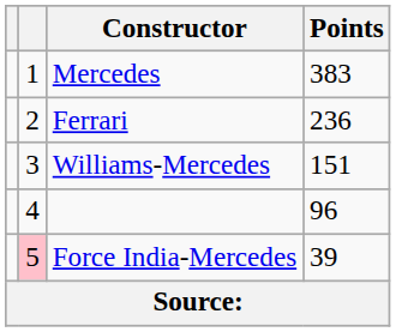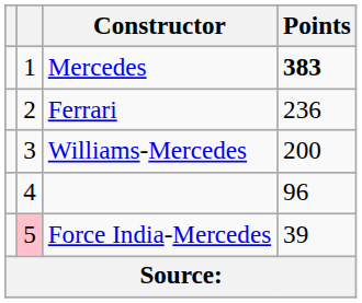 <table class="wikitable" style="font-size: 85%;">
 <tr>
 <th></th>
 <th></th>
 <th>Constructor</th>
 <th>Points</th>
 </tr>
 <tr>
 <td align="left"></td>
 <td align="center">1</td>
 <td> <a href='#'>Mercedes</a></td>
-<td align="left">383</td>
+<td align="left"><strong>383</strong></td>
 </tr>
 <tr>
 <td align="left"></td>
 <td align="center">2</td>
 <td> <a href='#'>Ferrari</a></td>
 <td align="left">236</td>
 </tr>
 <tr>
 <td align="left"></td>
 <td align="center">3</td>
 <td> <a href='#'>Williams</a>-<a href='#'>Mercedes</a></td>
-<td align="left">151</td>
+<td align="left">200</td>
 </tr>
 <tr>
 <td align="left"></td>
 <td align="center">4</td>
 <td></td>
 <td align="left">96</td>
 </tr>
 <tr>
 <td align="left"></td>
 <td align="center" style="background: pink;">5</td>
 <td> <a href='#'>Force India</a>-<a href='#'>Mercedes</a></td>
 <td align="left">39</td>
 </tr>
 <tr>
 <th colspan=4>Source: </th>
 </tr>
 </table>
